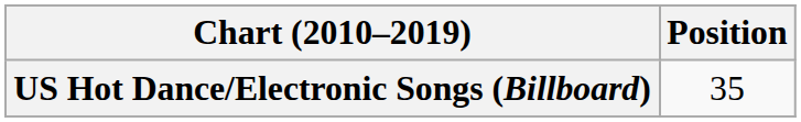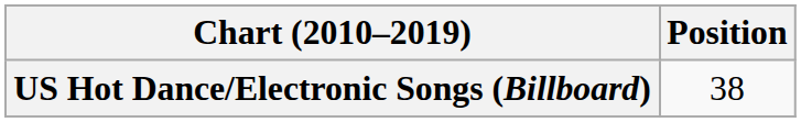 <table class="wikitable plainrowheaders" style="text-align:center">
 <tr>
 <th scope="col">Chart (2010–2019)</th>
 <th scope="col">Position</th>
 </tr>
 <tr>
 <th scope="row">US Hot Dance/Electronic Songs (<em>Billboard</em>)</th>
-<td>35</td>
+<td>38</td>
 </tr>
 </table>
